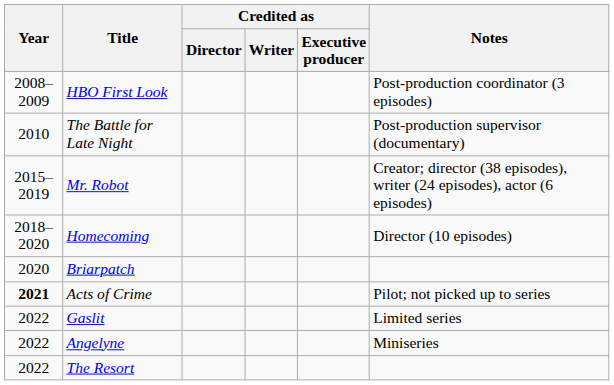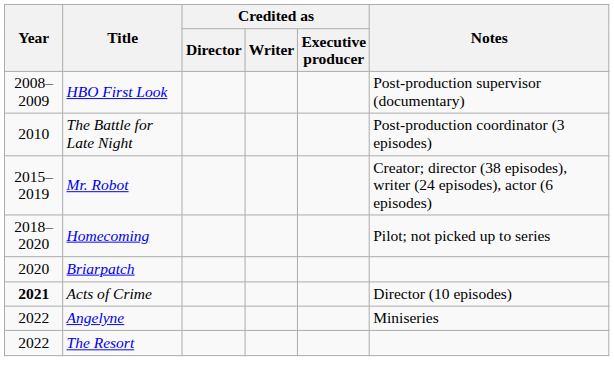 <table class="wikitable" style="text-align:center; margin-right:auto; margin-right:auto">
 <tr>
 <th rowspan="2">Year</th>
 <th rowspan="2">Title</th>
 <th colspan="3">Credited as</th>
 <th rowspan="2">Notes</th>
 </tr>
 <tr>
 <th>Director</th>
 <th>Writer</th>
 <th>Executive<br>producer</th>
 </tr>
 <tr>
 <td>2008–2009</td>
 <td align="left"><em><a href='#'>HBO First Look</a></em></td>
 <td></td>
 <td></td>
 <td></td>
-<td align="left">Post-production coordinator (3 episodes)</td>
+<td align="left">Post-production supervisor (documentary)</td>
 </tr>
 <tr>
 <td>2010</td>
 <td align="left"><em>The Battle for Late Night</em></td>
 <td></td>
 <td></td>
 <td></td>
-<td align="left">Post-production supervisor (documentary)</td>
+<td align="left">Post-production coordinator (3 episodes)</td>
 </tr>
 <tr>
 <td>2015–2019</td>
 <td align="left"><em><a href='#'>Mr. Robot</a></em></td>
 <td></td>
 <td></td>
 <td></td>
 <td align="left">Creator; director (38 episodes), writer (24 episodes), actor (6 episodes)</td>
 </tr>
 <tr>
 <td>2018–2020</td>
 <td align="left"><em><a href='#'>Homecoming</a></em></td>
 <td></td>
 <td></td>
 <td></td>
-<td align="left">Director (10 episodes)</td>
+<td align="left">Pilot; not picked up to series</td>
 </tr>
 <tr>
 <td>2020</td>
 <td align="left"><em><a href='#'>Briarpatch</a></em></td>
 <td></td>
 <td></td>
 <td></td>
 <td></td>
 </tr>
 <tr>
 <td><strong>2021</strong></td>
 <td align="left"><em>Acts of Crime</em></td>
 <td></td>
 <td></td>
 <td></td>
-<td align="left">Pilot; not picked up to series</td>
-</tr>
-<tr>
-<td>2022</td>
-<td align="left"><em><a href='#'>Gaslit</a></em></td>
-<td></td>
-<td></td>
-<td></td>
-<td align="left">Limited series</td>
+<td align="left">Director (10 episodes)</td>
 </tr>
 <tr>
 <td>2022</td>
 <td align="left"><em><a href='#'>Angelyne</a></em></td>
 <td></td>
 <td></td>
 <td></td>
 <td align="left">Miniseries</td>
 </tr>
 <tr>
 <td>2022</td>
 <td align="left"><em><a href='#'>The Resort</a></em></td>
 <td></td>
 <td></td>
 <td></td>
 <td align="left"></td>
 </tr>
 </table>
